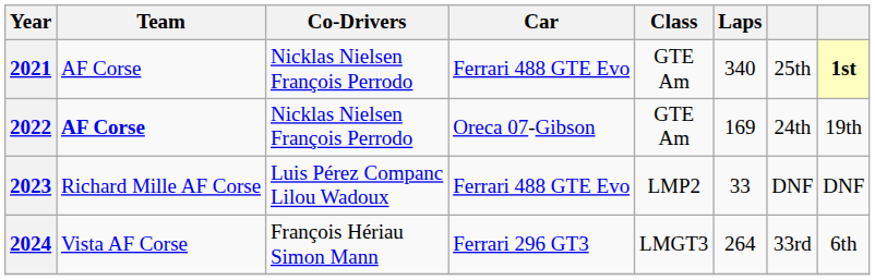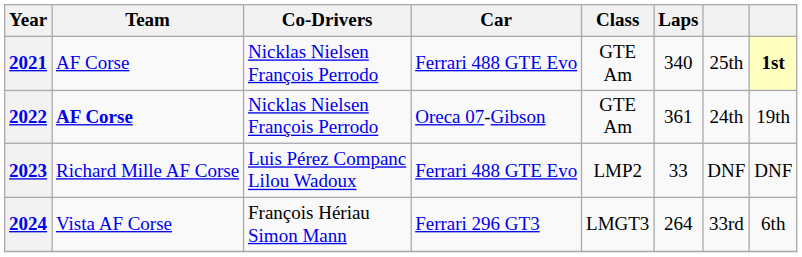 <table class="wikitable" style="text-align:center; font-size:90%">
 <tr>
 <th>Year</th>
 <th>Team</th>
 <th>Co-Drivers</th>
 <th>Car</th>
 <th>Class</th>
 <th>Laps</th>
 <th></th>
 <th></th>
 </tr>
 <tr>
 <th><a href='#'>2021</a></th>
 <td align="left"> <a href='#'>AF Corse</a></td>
 <td align="left"> <a href='#'>Nicklas Nielsen</a><br> <a href='#'>François Perrodo</a></td>
 <td align="left"><a href='#'>Ferrari 488 GTE Evo</a></td>
 <td>GTE<br>Am</td>
 <td>340</td>
 <td>25th</td>
 <td style="background:#FFFFBF;"><strong>1st</strong></td>
 </tr>
 <tr>
 <th><a href='#'>2022</a></th>
 <td align="left"><strong> <a href='#'>AF Corse</a></strong></td>
 <td align="left"> <a href='#'>Nicklas Nielsen</a><br> <a href='#'>François Perrodo</a></td>
 <td align="left"><a href='#'>Oreca 07</a>-<a href='#'>Gibson</a></td>
 <td>GTE<br>Am</td>
-<td>169</td>
+<td>361</td>
 <td>24th</td>
 <td>19th</td>
 </tr>
 <tr>
 <th><a href='#'>2023</a></th>
 <td align="left"> <a href='#'>Richard Mille AF Corse</a></td>
 <td align="left"> <a href='#'>Luis Pérez Companc</a><br> <a href='#'>Lilou Wadoux</a></td>
 <td align="left"><a href='#'>Ferrari 488 GTE Evo</a></td>
 <td>LMP2</td>
 <td>33</td>
 <td>DNF</td>
 <td>DNF</td>
 </tr>
 <tr>
 <th><a href='#'>2024</a></th>
 <td align="left"> <a href='#'>Vista AF Corse</a></td>
 <td align="left"> François Hériau<br> <a href='#'>Simon Mann</a></td>
 <td align="left"><a href='#'>Ferrari 296 GT3</a></td>
 <td>LMGT3</td>
 <td>264</td>
 <td>33rd</td>
 <td>6th</td>
 </tr>
 <tr>
 </tr>
 </table>
